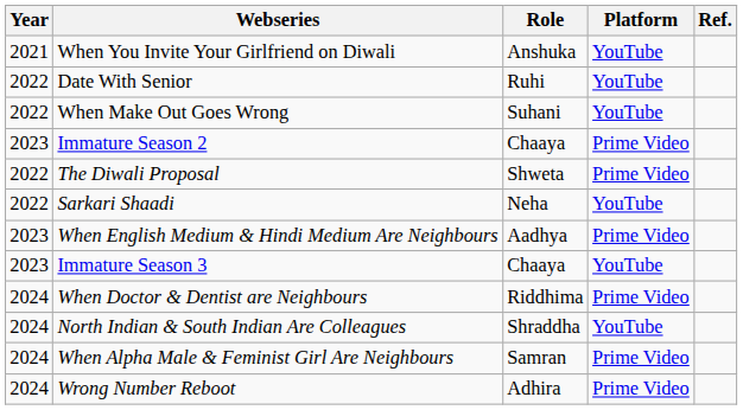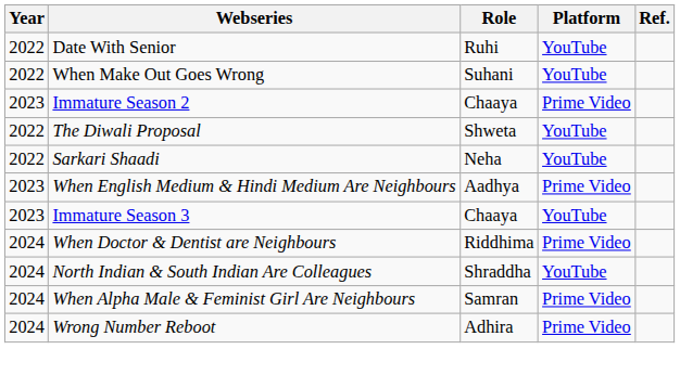 <table class="wikitable">
 <tr>
 <th>Year</th>
 <th>Webseries</th>
 <th>Role</th>
 <th>Platform</th>
 <th>Ref.</th>
-</tr>
-<tr>
-<td>2021</td>
-<td>When You Invite Your Girlfriend on Diwali</td>
-<td>Anshuka</td>
-<td><a href='#'>YouTube</a></td>
-<td></td>
 </tr>
 <tr>
 <td>2022</td>
 <td>Date With Senior</td>
 <td>Ruhi</td>
 <td><a href='#'>YouTube</a></td>
 <td></td>
 </tr>
 <tr>
 <td>2022</td>
 <td>When Make Out Goes Wrong</td>
 <td>Suhani</td>
 <td><a href='#'>YouTube</a></td>
 <td></td>
 </tr>
 <tr>
 <td>2023</td>
 <td><a href='#'>Immature Season 2</a></td>
 <td>Chaaya</td>
 <td><a href='#'>Prime Video</a></td>
 <td></td>
 </tr>
 <tr>
 <td>2022</td>
 <td><em>The Diwali Proposal</em></td>
 <td>Shweta</td>
-<td><a href='#'>Prime Video</a></td>
+<td><a href='#'>YouTube</a></td>
 <td></td>
 </tr>
 <tr>
 <td>2022</td>
 <td><em>Sarkari Shaadi</em></td>
 <td>Neha</td>
 <td><a href='#'>YouTube</a></td>
 <td></td>
 </tr>
 <tr>
 <td>2023</td>
 <td><em>When English Medium & Hindi Medium Are Neighbours</em></td>
 <td>Aadhya</td>
 <td><a href='#'>Prime Video</a></td>
 <td></td>
 </tr>
 <tr>
 <td>2023</td>
 <td><a href='#'>Immature Season 3</a></td>
 <td>Chaaya</td>
 <td><a href='#'>YouTube</a></td>
 <td></td>
 </tr>
 <tr>
 <td>2024</td>
 <td><em>When Doctor & Dentist are Neighbours</em></td>
 <td>Riddhima</td>
 <td><a href='#'>Prime Video</a></td>
 <td></td>
 </tr>
 <tr>
 <td>2024</td>
 <td><em>North Indian & South Indian Are Colleagues</em></td>
 <td>Shraddha</td>
 <td><a href='#'>YouTube</a></td>
 <td></td>
 </tr>
 <tr>
 <td>2024</td>
 <td><em>When Alpha Male & Feminist Girl Are Neighbours</em></td>
 <td>Samran</td>
 <td><a href='#'>Prime Video</a></td>
 <td></td>
 </tr>
 <tr>
 <td>2024</td>
 <td><em>Wrong Number Reboot</em></td>
 <td>Adhira</td>
 <td><a href='#'>Prime Video</a></td>
 <td></td>
 </tr>
 </table>
